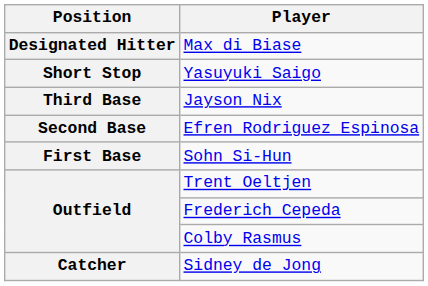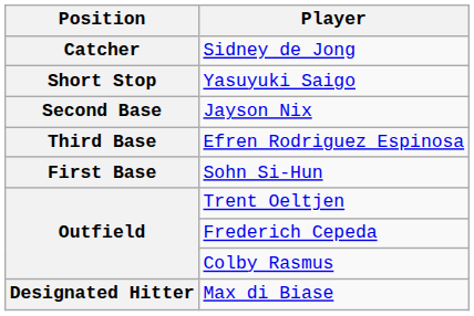 <table class="wikitable" style="font-size:90%;">
 <tr>
 <th>Position</th>
 <th>Player</th>
 </tr>
 <tr>
-<th>Designated Hitter</th>
-<td> <a href='#'>Max di Biase</a></td>
+<th>Catcher</th>
+<td> <a href='#'>Sidney de Jong</a></td>
 </tr>
 <tr>
 <th>Short Stop</th>
 <td> <a href='#'>Yasuyuki Saigo</a></td>
 </tr>
 <tr>
-<th>Third Base</th>
+<th>Second Base</th>
 <td> <a href='#'>Jayson Nix</a></td>
 </tr>
 <tr>
-<th>Second Base</th>
+<th>Third Base</th>
 <td> <a href='#'>Efren Rodriguez Espinosa</a></td>
 </tr>
 <tr>
 <th>First Base</th>
 <td> <a href='#'>Sohn Si-Hun</a></td>
 </tr>
 <tr>
 <th rowspan=3>Outfield</th>
 <td> <a href='#'>Trent Oeltjen</a></td>
 </tr>
 <tr>
 <td> <a href='#'>Frederich Cepeda</a></td>
 </tr>
 <tr>
 <td> <a href='#'>Colby Rasmus</a></td>
 </tr>
 <tr>
-<th>Catcher</th>
-<td> <a href='#'>Sidney de Jong</a></td>
+<th>Designated Hitter</th>
+<td> <a href='#'>Max di Biase</a></td>
 </tr>
 </table>
